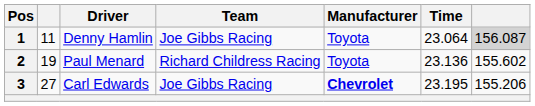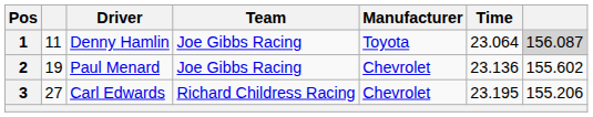 <table class="wikitable" style="font-size:95%">
 <tr>
 <th>Pos</th>
 <th></th>
 <th>Driver</th>
 <th>Team</th>
 <th>Manufacturer</th>
 <th>Time</th>
 <th></th>
 </tr>
 <tr>
 <th>1</th>
 <td>11</td>
 <td><a href='#'>Denny Hamlin</a></td>
 <td><a href='#'>Joe Gibbs Racing</a></td>
 <td><a href='#'>Toyota</a></td>
 <td>23.064</td>
 <td style="background: lightgrey;">156.087</td>
 </tr>
 <tr>
 <th>2</th>
 <td>19</td>
 <td><a href='#'>Paul Menard</a></td>
-<td><a href='#'>Richard Childress Racing</a></td>
-<td><a href='#'>Toyota</a></td>
+<td><a href='#'>Joe Gibbs Racing</a></td>
+<td><a href='#'>Chevrolet</a></td>
 <td>23.136</td>
 <td>155.602</td>
 </tr>
 <tr>
 <th>3</th>
 <td>27</td>
 <td><a href='#'>Carl Edwards</a></td>
-<td><a href='#'>Joe Gibbs Racing</a></td>
-<td><strong><a href='#'>Chevrolet</a></strong></td>
+<td><a href='#'>Richard Childress Racing</a></td>
+<td><a href='#'>Chevrolet</a></td>
 <td>23.195</td>
 <td>155.206</td>
 </tr>
 <tr>
 <th colspan="7"></th>
 </tr>
 </table>
